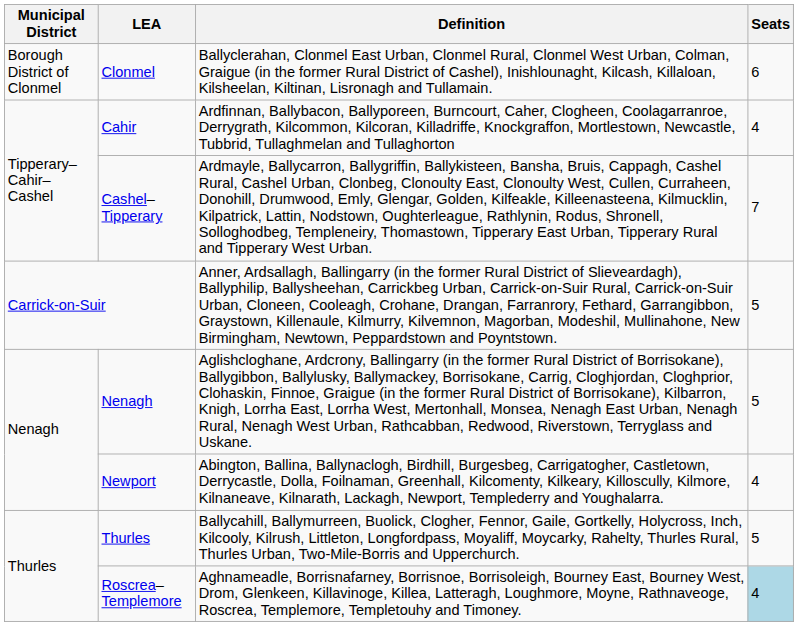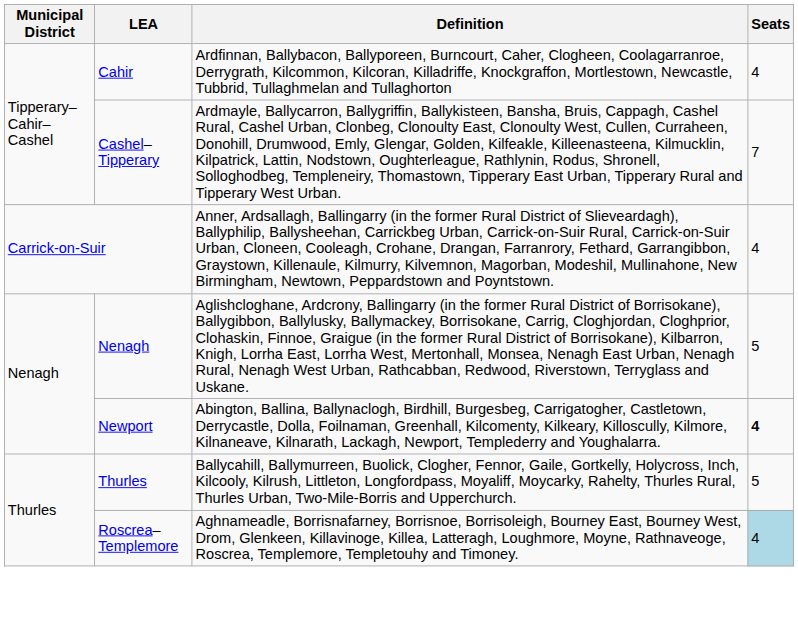 <table class="wikitable">
 <tr>
 <th>Municipal District</th>
 <th>LEA</th>
 <th>Definition</th>
 <th>Seats</th>
-</tr>
-<tr>
-<td>Borough District of Clonmel</td>
-<td><a href='#'>Clonmel</a></td>
-<td>Ballyclerahan, Clonmel East Urban, Clonmel Rural, Clonmel West Urban, Colman, Graigue (in the former Rural District of Cashel), Inishlounaght, Kilcash, Killaloan, Kilsheelan, Kiltinan, Lisronagh and Tullamain.</td>
-<td>6</td>
 </tr>
 <tr>
 <td rowspan=2>Tipperary–Cahir–Cashel</td>
 <td><a href='#'>Cahir</a></td>
 <td>Ardfinnan, Ballybacon, Ballyporeen, Burncourt, Caher, Clogheen, Coolagarranroe, Derrygrath, Kilcommon, Kilcoran, Killadriffe, Knockgraffon, Mortlestown, Newcastle, Tubbrid, Tullaghmelan and Tullaghorton</td>
 <td>4</td>
 </tr>
 <tr>
 <td><a href='#'>Cashel</a>–<a href='#'>Tipperary</a></td>
 <td>Ardmayle, Ballycarron, Ballygriffin, Ballykisteen, Bansha, Bruis, Cappagh, Cashel Rural, Cashel Urban, Clonbeg, Clonoulty East, Clonoulty West, Cullen, Curraheen, Donohill, Drumwood, Emly, Glengar, Golden, Kilfeakle, Killeenasteena, Kilmucklin, Kilpatrick, Lattin, Nodstown, Oughterleague, Rathlynin, Rodus, Shronell, Solloghodbeg, Templeneiry, Thomastown, Tipperary East Urban, Tipperary Rural and Tipperary West Urban.</td>
 <td>7</td>
 </tr>
 <tr>
 <td colspan=2><a href='#'>Carrick-on-Suir</a></td>
 <td>Anner, Ardsallagh, Ballingarry (in the former Rural District of Slieveardagh), Ballyphilip, Ballysheehan, Carrickbeg Urban, Carrick-on-Suir Rural, Carrick-on-Suir Urban, Cloneen, Cooleagh, Crohane, Drangan, Farranrory, Fethard, Garrangibbon, Graystown, Killenaule, Kilmurry, Kilvemnon, Magorban, Modeshil, Mullinahone, New Birmingham, Newtown, Peppardstown and Poyntstown.</td>
-<td>5</td>
+<td>4</td>
 </tr>
 <tr>
 <td rowspan=2>Nenagh</td>
 <td><a href='#'>Nenagh</a></td>
 <td>Aglishcloghane, Ardcrony, Ballingarry (in the former Rural District of Borrisokane), Ballygibbon, Ballylusky, Ballymackey, Borrisokane, Carrig, Cloghjordan, Cloghprior, Clohaskin, Finnoe, Graigue (in the former Rural District of Borrisokane), Kilbarron, Knigh, Lorrha East, Lorrha West, Mertonhall, Monsea, Nenagh East Urban, Nenagh Rural, Nenagh West Urban, Rathcabban, Redwood, Riverstown, Terryglass and Uskane.</td>
 <td>5</td>
 </tr>
 <tr>
 <td><a href='#'>Newport</a></td>
 <td>Abington, Ballina, Ballynaclogh, Birdhill, Burgesbeg, Carrigatogher, Castletown, Derrycastle, Dolla, Foilnaman, Greenhall, Kilcomenty, Kilkeary, Killoscully, Kilmore, Kilnaneave, Kilnarath, Lackagh, Newport, Templederry and Youghalarra.</td>
-<td>4</td>
+<td><strong>4</strong></td>
 </tr>
 <tr>
 <td rowspan=2>Thurles</td>
 <td><a href='#'>Thurles</a></td>
 <td>Ballycahill, Ballymurreen, Buolick, Clogher, Fennor, Gaile, Gortkelly, Holycross, Inch, Kilcooly, Kilrush, Littleton, Longfordpass, Moyaliff, Moycarky, Rahelty, Thurles Rural, Thurles Urban, Two-Mile-Borris and Upperchurch.</td>
 <td>5</td>
 </tr>
 <tr>
 <td><a href='#'>Roscrea</a>–<a href='#'>Templemore</a></td>
 <td>Aghnameadle, Borrisnafarney, Borrisnoe, Borrisoleigh, Bourney East, Bourney West, Drom, Glenkeen, Killavinoge, Killea, Latteragh, Loughmore, Moyne, Rathnaveoge, Roscrea, Templemore, Templetouhy and Timoney.</td>
 <td style="background: lightblue;">4</td>
 </tr>
 </table>
